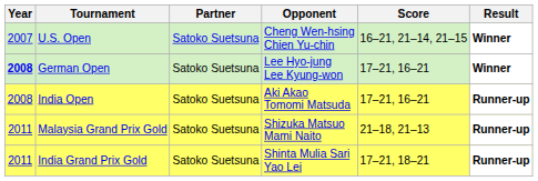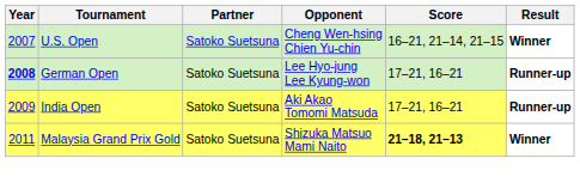 <table class="sortable wikitable" style="font-size: 90%;">
 <tr>
 <th>Year</th>
 <th>Tournament</th>
 <th>Partner</th>
 <th>Opponent</th>
 <th>Score</th>
 <th>Result</th>
 </tr>
 <tr style="background:#D4F1C5">
 <td align="center"><a href='#'>2007</a></td>
 <td align="left"><a href='#'>U.S. Open</a></td>
 <td align="left"> <a href='#'>Satoko Suetsuna</a></td>
 <td align="left"> <a href='#'>Cheng Wen-hsing</a> <br>  <a href='#'>Chien Yu-chin</a></td>
 <td align="left">16–21, 21–14, 21–15</td>
 <td style="text-align:left; background:white"> <strong>Winner</strong></td>
 </tr>
 <tr style="background:#D4F1C5">
 <td align="center"><strong><a href='#'>2008</a></strong></td>
 <td align="left"><a href='#'>German Open</a></td>
 <td align="left"> Satoko Suetsuna</td>
 <td align="left"> <a href='#'>Lee Hyo-jung</a> <br>  <a href='#'>Lee Kyung-won</a></td>
 <td align="left">17–21, 16–21</td>
-<td style="text-align:left; background:white"> <strong>Winner</strong></td>
+<td style="text-align:left; background:white"> <strong>Runner-up</strong></td>
 </tr>
 <tr style="background:#FFFF67">
-<td align="center"><a href='#'>2008</a></td>
+<td align="center"><a href='#'>2009</a></td>
 <td align="left"><a href='#'>India Open</a></td>
 <td align="left"> Satoko Suetsuna</td>
 <td align="left"> <a href='#'>Aki Akao</a> <br>  <a href='#'>Tomomi Matsuda</a></td>
 <td align="left">17–21, 16–21</td>
 <td style="text-align:left; background:white"> <strong>Runner-up</strong></td>
 </tr>
 <tr style="background:#FFFF67">
 <td align="center"><a href='#'>2011</a></td>
 <td align="left"><a href='#'>Malaysia Grand Prix Gold</a></td>
 <td align="left"> Satoko Suetsuna</td>
 <td align="left"> <a href='#'>Shizuka Matsuo</a> <br>  <a href='#'>Mami Naito</a></td>
-<td align="left">21–18, 21–13</td>
-<td style="text-align:left; background:white"> <strong>Runner-up</strong></td>
-</tr>
-<tr style="background:#FFFF67">
-<td align="center"><a href='#'>2011</a></td>
-<td align="left"><a href='#'>India Grand Prix Gold</a></td>
-<td align="left"> Satoko Suetsuna</td>
-<td align="left"> <a href='#'>Shinta Mulia Sari</a> <br>  <a href='#'>Yao Lei</a></td>
-<td align="left">17–21, 18–21</td>
-<td style="text-align:left; background:white"> <strong>Runner-up</strong></td>
+<td align="left"><strong>21–18, 21–13</strong></td>
+<td style="text-align:left; background:white"> <strong>Winner</strong></td>
 </tr>
 </table>
